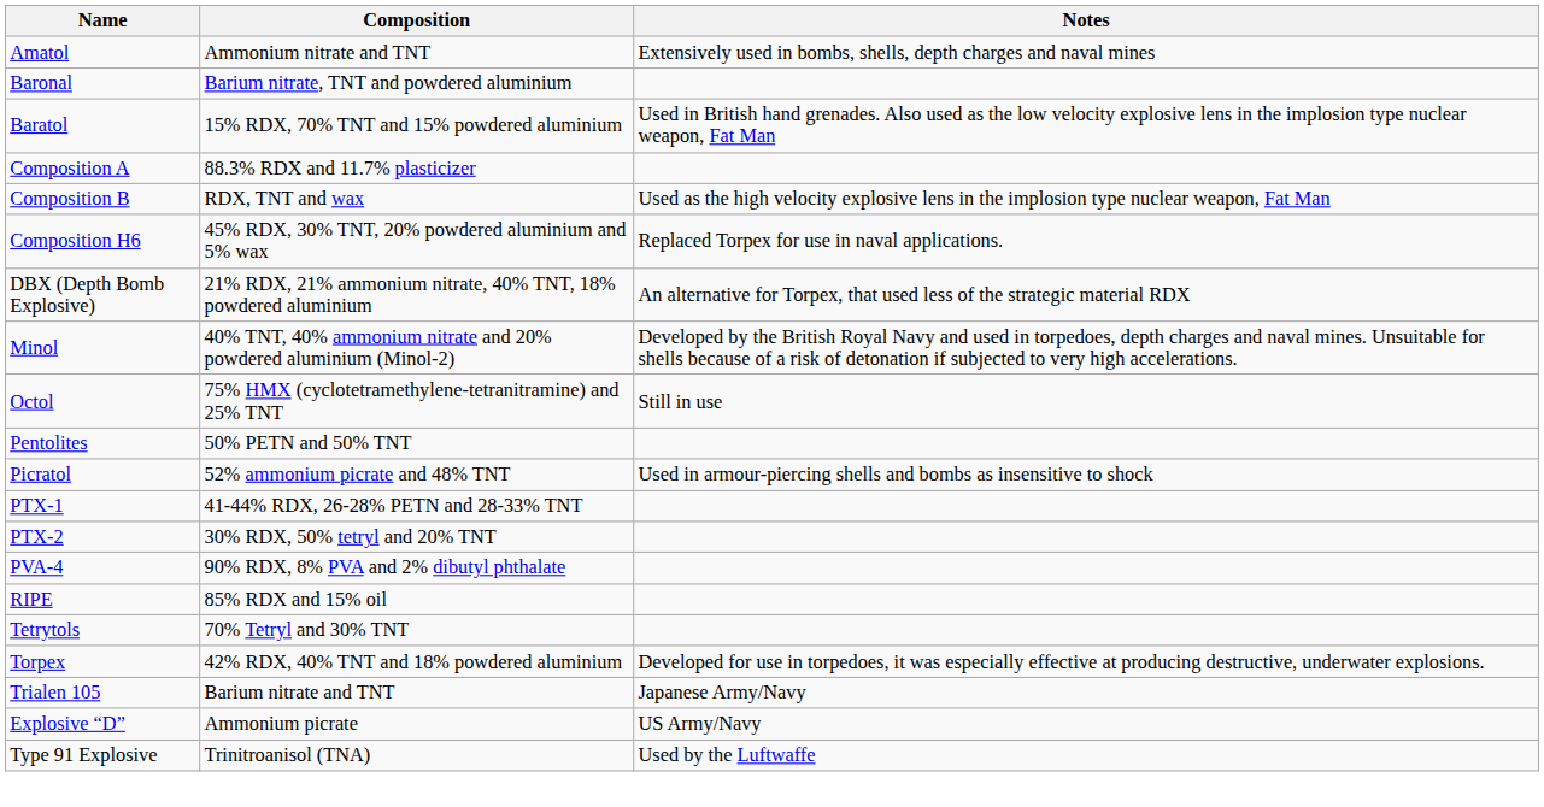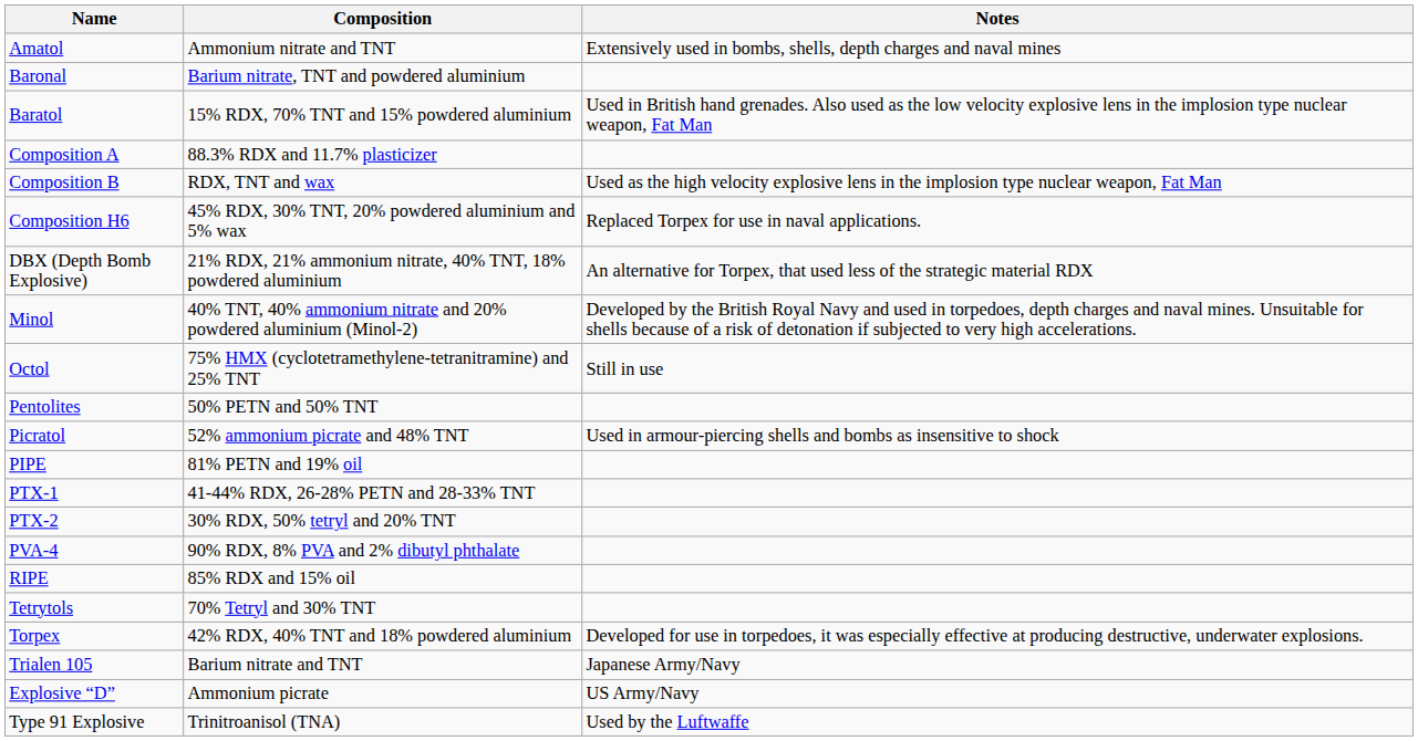 <table class="wikitable">
 <tr>
 <th>Name</th>
 <th>Composition</th>
 <th>Notes</th>
 </tr>
 <tr>
 <td><a href='#'>Amatol</a></td>
 <td>Ammonium nitrate and TNT</td>
 <td>Extensively used in bombs, shells, depth charges and naval mines</td>
 </tr>
 <tr>
 <td><a href='#'>Baronal</a></td>
 <td><a href='#'>Barium nitrate</a>, TNT and powdered aluminium</td>
 <td></td>
 </tr>
 <tr>
 <td><a href='#'>Baratol</a></td>
 <td>15% RDX, 70% TNT and 15% powdered aluminium</td>
 <td>Used in British hand grenades.  Also used as the low velocity explosive lens in the implosion type nuclear weapon, <a href='#'>Fat Man</a></td>
 </tr>
 <tr>
 <td><a href='#'>Composition A</a></td>
 <td>88.3% RDX and 11.7% <a href='#'>plasticizer</a></td>
 <td></td>
 </tr>
 <tr>
 <td><a href='#'>Composition B</a></td>
 <td>RDX, TNT and <a href='#'>wax</a></td>
 <td>Used as the high velocity explosive lens in the implosion type nuclear weapon, <a href='#'>Fat Man</a></td>
 </tr>
 <tr>
 <td><a href='#'>Composition H6</a></td>
 <td>45% RDX, 30% TNT, 20% powdered aluminium and 5% wax</td>
 <td>Replaced Torpex for use in naval applications.</td>
 </tr>
 <tr>
 <td>DBX (Depth Bomb Explosive)</td>
 <td>21% RDX, 21% ammonium nitrate, 40% TNT, 18% powdered aluminium</td>
 <td>An alternative for Torpex, that used less of the strategic material RDX</td>
 </tr>
 <tr>
 <td><a href='#'>Minol</a></td>
 <td>40% TNT, 40% <a href='#'>ammonium nitrate</a> and 20% powdered aluminium (Minol-2)</td>
 <td>Developed by the British Royal Navy and used in torpedoes, depth charges and naval mines. Unsuitable for shells because of a risk of detonation if subjected to very high accelerations.</td>
 </tr>
 <tr>
 <td><a href='#'>Octol</a></td>
 <td>75% <a href='#'>HMX</a> (cyclotetramethylene-tetranitramine) and 25% TNT</td>
 <td>Still in use</td>
 </tr>
 <tr>
 <td><a href='#'>Pentolites</a></td>
 <td>50% PETN and 50% TNT</td>
 <td></td>
 </tr>
 <tr>
 <td><a href='#'>Picratol</a></td>
 <td>52% <a href='#'>ammonium picrate</a> and 48% TNT</td>
 <td>Used in armour-piercing shells and bombs as insensitive to shock</td>
 </tr>
 <tr>
+<td><a href='#'>PIPE</a></td>
+<td>81% PETN and 19% <a href='#'>oil</a></td>
+<td></td>
+</tr>
+<tr>
 <td><a href='#'>PTX-1</a></td>
 <td>41-44% RDX, 26-28% PETN and 28-33% TNT</td>
 <td></td>
 </tr>
 <tr>
 <td><a href='#'>PTX-2</a></td>
 <td>30% RDX, 50% <a href='#'>tetryl</a> and 20% TNT</td>
 <td></td>
 </tr>
 <tr>
 <td><a href='#'>PVA-4</a></td>
 <td>90% RDX, 8% <a href='#'>PVA</a> and 2% <a href='#'>dibutyl phthalate</a></td>
 <td></td>
 </tr>
 <tr>
 <td><a href='#'>RIPE</a></td>
 <td>85% RDX and 15% oil</td>
 <td></td>
 </tr>
 <tr>
 <td><a href='#'>Tetrytols</a></td>
 <td>70% <a href='#'>Tetryl</a> and 30% TNT</td>
 <td></td>
 </tr>
 <tr>
 <td><a href='#'>Torpex</a></td>
 <td>42% RDX, 40% TNT and 18% powdered aluminium</td>
 <td>Developed for use in torpedoes, it was especially effective at producing destructive, underwater explosions.</td>
 </tr>
 <tr>
 <td><a href='#'>Trialen 105</a></td>
 <td>Barium nitrate and TNT</td>
 <td>Japanese Army/Navy</td>
 </tr>
 <tr>
 <td><a href='#'>Explosive “D”</a></td>
 <td>Ammonium picrate</td>
 <td>US Army/Navy</td>
 </tr>
 <tr>
 <td>Type 91 Explosive</td>
 <td>Trinitroanisol (TNA)</td>
 <td>Used by the <a href='#'>Luftwaffe</a></td>
 </tr>
 </table>
